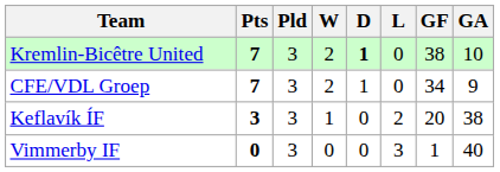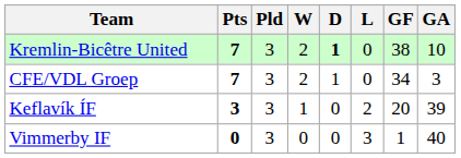 <table class="wikitable" style="text-align: center;">
 <tr>
 <th width="175">Team</th>
 <th width="20">Pts</th>
 <th width="20">Pld</th>
 <th width="20">W</th>
 <th width="20">D</th>
 <th width="20">L</th>
 <th width="20">GF</th>
 <th width="20">GA</th>
 </tr>
 <tr bgcolor="#ccffcc">
 <td align="left"> <a href='#'>Kremlin-Bicêtre United</a></td>
 <td><strong>7</strong></td>
 <td>3</td>
 <td>2</td>
 <td><strong>1</strong></td>
 <td>0</td>
 <td>38</td>
 <td>10</td>
 </tr>
 <tr bgcolor=ffffff>
 <td align="left"> <a href='#'>CFE/VDL Groep</a></td>
 <td><strong>7</strong></td>
 <td>3</td>
 <td>2</td>
 <td>1</td>
 <td>0</td>
 <td>34</td>
-<td>9</td>
+<td>3</td>
 </tr>
 <tr bgcolor=ffffff>
 <td align="left"> <a href='#'>Keflavík ÍF</a></td>
 <td><strong>3</strong></td>
 <td>3</td>
 <td>1</td>
 <td>0</td>
 <td>2</td>
 <td>20</td>
-<td>38</td>
+<td>39</td>
 </tr>
 <tr bgcolor=ffffff>
 <td align="left"> <a href='#'>Vimmerby IF</a></td>
 <td><strong>0</strong></td>
 <td>3</td>
 <td>0</td>
 <td>0</td>
 <td>3</td>
 <td>1</td>
 <td>40</td>
 </tr>
 </table>
